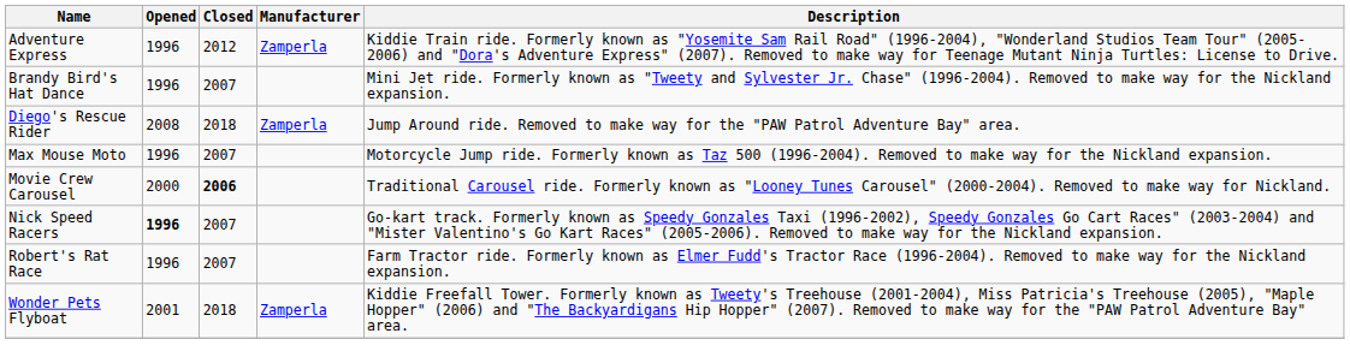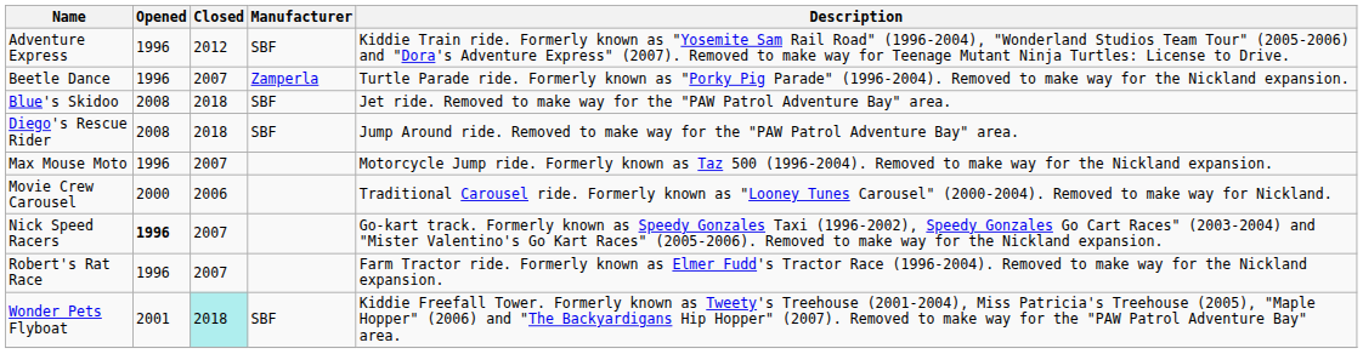 <table class="wikitable">
 <tr>
 <th>Name</th>
 <th>Opened</th>
 <th>Closed</th>
 <th>Manufacturer</th>
 <th>Description</th>
 </tr>
 <tr>
 <td>Adventure Express</td>
 <td>1996</td>
 <td>2012</td>
-<td><a href='#'>Zamperla</a></td>
+<td>SBF</td>
 <td>Kiddie Train ride. Formerly known as "<a href='#'>Yosemite Sam</a> Rail Road" (1996-2004), "Wonderland Studios Team Tour" (2005-2006) and "<a href='#'>Dora</a>'s Adventure Express" (2007). Removed to make way for Teenage Mutant Ninja Turtles: License to Drive.</td>
 </tr>
 <tr>
-<td>Brandy Bird's Hat Dance</td>
+<td>Beetle Dance</td>
 <td>1996</td>
 <td>2007</td>
-<td></td>
-<td>Mini Jet ride. Formerly known as "<a href='#'>Tweety</a> and <a href='#'>Sylvester Jr.</a> Chase" (1996-2004). Removed to make way for the Nickland expansion.</td>
+<td><a href='#'>Zamperla</a></td>
+<td>Turtle Parade ride. Formerly known as "<a href='#'>Porky Pig</a> Parade" (1996-2004). Removed to make way for the Nickland expansion.</td>
+</tr>
+<tr>
+<td><a href='#'>Blue</a>'s Skidoo</td>
+<td>2008</td>
+<td>2018</td>
+<td>SBF</td>
+<td>Jet ride. Removed to make way for the "PAW Patrol Adventure Bay" area.</td>
 </tr>
 <tr>
 <td><a href='#'>Diego</a>'s Rescue Rider</td>
 <td>2008</td>
 <td>2018</td>
-<td><a href='#'>Zamperla</a></td>
+<td>SBF</td>
 <td>Jump Around ride. Removed to make way for the "PAW Patrol Adventure Bay" area.</td>
 </tr>
 <tr>
 <td>Max Mouse Moto</td>
 <td>1996</td>
 <td>2007</td>
 <td></td>
 <td>Motorcycle Jump ride. Formerly known as <a href='#'>Taz</a> 500 (1996-2004). Removed to make way for the Nickland expansion.</td>
 </tr>
 <tr>
 <td>Movie Crew Carousel</td>
 <td>2000</td>
-<td><strong>2006</strong></td>
+<td>2006</td>
 <td></td>
 <td>Traditional <a href='#'>Carousel</a> ride. Formerly known as "<a href='#'>Looney Tunes</a> Carousel" (2000-2004). Removed to make way for Nickland.</td>
 </tr>
 <tr>
 <td>Nick Speed Racers</td>
 <td><strong>1996</strong></td>
 <td>2007</td>
 <td></td>
 <td>Go-kart track. Formerly known as <a href='#'>Speedy Gonzales</a> Taxi (1996-2002), <a href='#'>Speedy Gonzales</a> Go Cart Races" (2003-2004) and "Mister Valentino's Go Kart Races" (2005-2006). Removed to make way for the Nickland expansion.</td>
 </tr>
 <tr>
 <td>Robert's Rat Race</td>
 <td>1996</td>
 <td>2007</td>
 <td></td>
 <td>Farm Tractor ride. Formerly known as <a href='#'>Elmer Fudd</a>'s Tractor Race (1996-2004). Removed to make way for the Nickland expansion.</td>
 </tr>
 <tr>
 <td><a href='#'>Wonder Pets</a> Flyboat</td>
 <td>2001</td>
-<td>2018</td>
-<td><a href='#'>Zamperla</a></td>
+<td style="background: paleturquoise;">2018</td>
+<td>SBF</td>
 <td>Kiddie Freefall Tower. Formerly known as <a href='#'>Tweety</a>'s Treehouse (2001-2004), Miss Patricia's Treehouse (2005), "Maple Hopper" (2006) and "<a href='#'>The Backyardigans</a> Hip Hopper" (2007). Removed to make way for the "PAW Patrol Adventure Bay" area.</td>
 </tr>
 <tr>
 </tr>
 </table>
